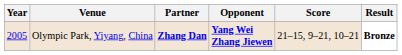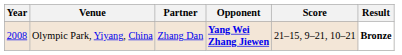 <table class="sortable wikitable" style="font-size: 90%;">
 <tr>
 <th>Year</th>
 <th>Venue</th>
 <th>Partner</th>
 <th>Opponent</th>
 <th>Score</th>
 <th>Result</th>
 </tr>
 <tr style="background:#F3E6D7">
-<td align="center"><a href='#'>2005</a></td>
+<td align="center"><a href='#'>2008</a></td>
 <td align="left">Olympic Park, <a href='#'>Yiyang</a>, <a href='#'>China</a></td>
-<td align="left"><strong> <a href='#'>Zhang Dan</a></strong></td>
+<td align="left"> <a href='#'>Zhang Dan</a></td>
 <td align="left"><strong> <a href='#'>Yang Wei</a> <br>  <a href='#'>Zhang Jiewen</a></strong></td>
 <td align="left">21–15, 9–21, 10–21</td>
 <td style="text-align:left; background:white"> <strong>Bronze</strong></td>
 </tr>
 </table>
